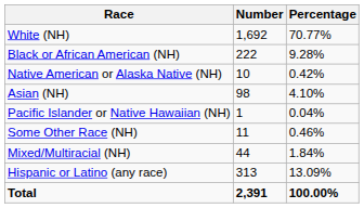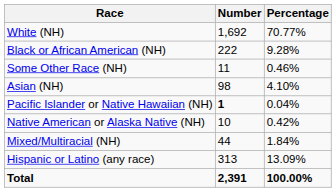 <table class="wikitable">
 <tr>
 <th>Race</th>
 <th>Number</th>
 <th>Percentage</th>
 </tr>
 <tr>
 <td><a href='#'>White</a> (NH)</td>
 <td>1,692</td>
 <td>70.77%</td>
 </tr>
 <tr>
 <td><a href='#'>Black or African American</a> (NH)</td>
 <td>222</td>
 <td>9.28%</td>
 </tr>
 <tr>
-<td><a href='#'>Native American</a> or <a href='#'>Alaska Native</a> (NH)</td>
-<td>10</td>
-<td>0.42%</td>
+<td><a href='#'>Some Other Race</a> (NH)</td>
+<td>11</td>
+<td>0.46%</td>
 </tr>
 <tr>
 <td><a href='#'>Asian</a> (NH)</td>
 <td>98</td>
 <td>4.10%</td>
 </tr>
 <tr>
 <td><a href='#'>Pacific Islander</a> or <a href='#'>Native Hawaiian</a> (NH)</td>
-<td>1</td>
+<td><strong>1</strong></td>
 <td>0.04%</td>
 </tr>
 <tr>
-<td><a href='#'>Some Other Race</a> (NH)</td>
-<td>11</td>
-<td>0.46%</td>
+<td><a href='#'>Native American</a> or <a href='#'>Alaska Native</a> (NH)</td>
+<td>10</td>
+<td>0.42%</td>
 </tr>
 <tr>
 <td><a href='#'>Mixed/Multiracial</a> (NH)</td>
 <td>44</td>
 <td>1.84%</td>
 </tr>
 <tr>
 <td><a href='#'>Hispanic or Latino</a> (any race)</td>
 <td>313</td>
 <td>13.09%</td>
 </tr>
 <tr>
 <td><strong>Total</strong></td>
 <td><strong>2,391</strong></td>
 <td><strong>100.00%</strong></td>
 </tr>
 </table>
